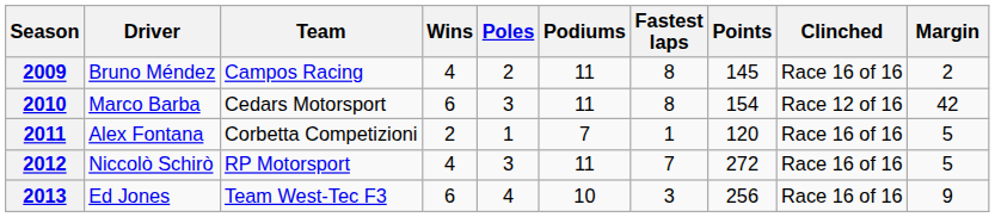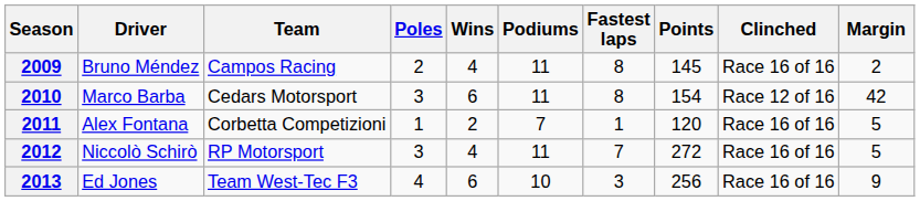 <table class="wikitable sortable" style="font-size:85%; text-align:center;">
 <tr>
 <th scope=col>Season</th>
 <th scope=col>Driver</th>
 <th scope=col>Team</th>
+<th scope=col><a href='#'>Poles</a></th>
 <th scope=col>Wins</th>
-<th scope=col><a href='#'>Poles</a></th>
 <th scope=col>Podiums</th>
 <th scope=col width="40">Fastest laps</th>
 <th scope=col>Points</th>
 <th scope=col>Clinched</th>
 <th scope=col width="50">Margin</th>
 </tr>
 <tr>
 <th><a href='#'>2009</a></th>
 <td align=left> <a href='#'>Bruno Méndez</a></td>
 <td align=left> <a href='#'>Campos Racing</a></td>
+<td>2</td>
 <td>4</td>
-<td>2</td>
 <td>11</td>
 <td>8</td>
 <td>145</td>
 <td>Race 16 of 16</td>
 <td>2</td>
 </tr>
 <tr>
 <th><a href='#'>2010</a></th>
 <td align=left> <a href='#'>Marco Barba</a></td>
 <td align=left> Cedars Motorsport</td>
+<td>3</td>
 <td>6</td>
-<td>3</td>
 <td>11</td>
 <td>8</td>
 <td>154</td>
 <td>Race 12 of 16</td>
 <td>42</td>
 </tr>
 <tr>
 <th><a href='#'>2011</a></th>
 <td align=left> <a href='#'>Alex Fontana</a></td>
 <td align=left> Corbetta Competizioni</td>
+<td>1</td>
 <td>2</td>
-<td>1</td>
 <td>7</td>
 <td>1</td>
 <td>120</td>
 <td>Race 16 of 16</td>
 <td>5</td>
 </tr>
 <tr>
 <th><a href='#'>2012</a></th>
 <td align=left> <a href='#'>Niccolò Schirò</a></td>
 <td align=left> <a href='#'>RP Motorsport</a></td>
+<td>3</td>
 <td>4</td>
-<td>3</td>
 <td>11</td>
 <td>7</td>
 <td>272</td>
 <td>Race 16 of 16</td>
 <td>5</td>
 </tr>
 <tr>
 <th><a href='#'>2013</a></th>
 <td align=left> <a href='#'>Ed Jones</a></td>
 <td align=left> <a href='#'>Team West-Tec F3</a></td>
+<td>4</td>
 <td>6</td>
-<td>4</td>
 <td>10</td>
 <td>3</td>
 <td>256</td>
 <td>Race 16 of 16</td>
 <td>9</td>
 </tr>
 </table>
